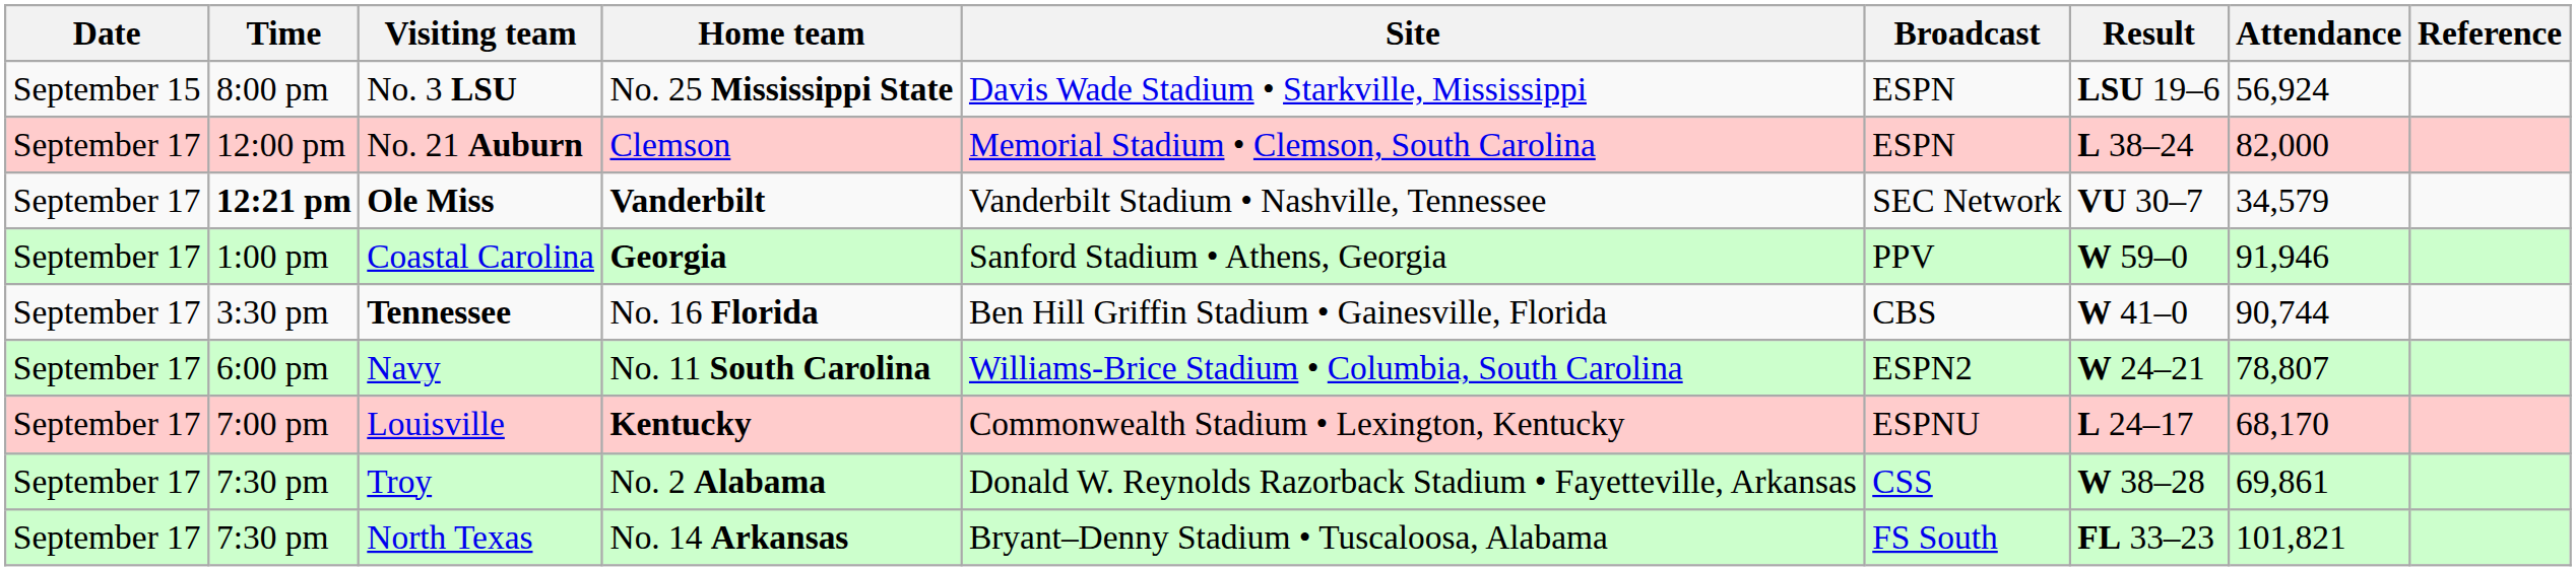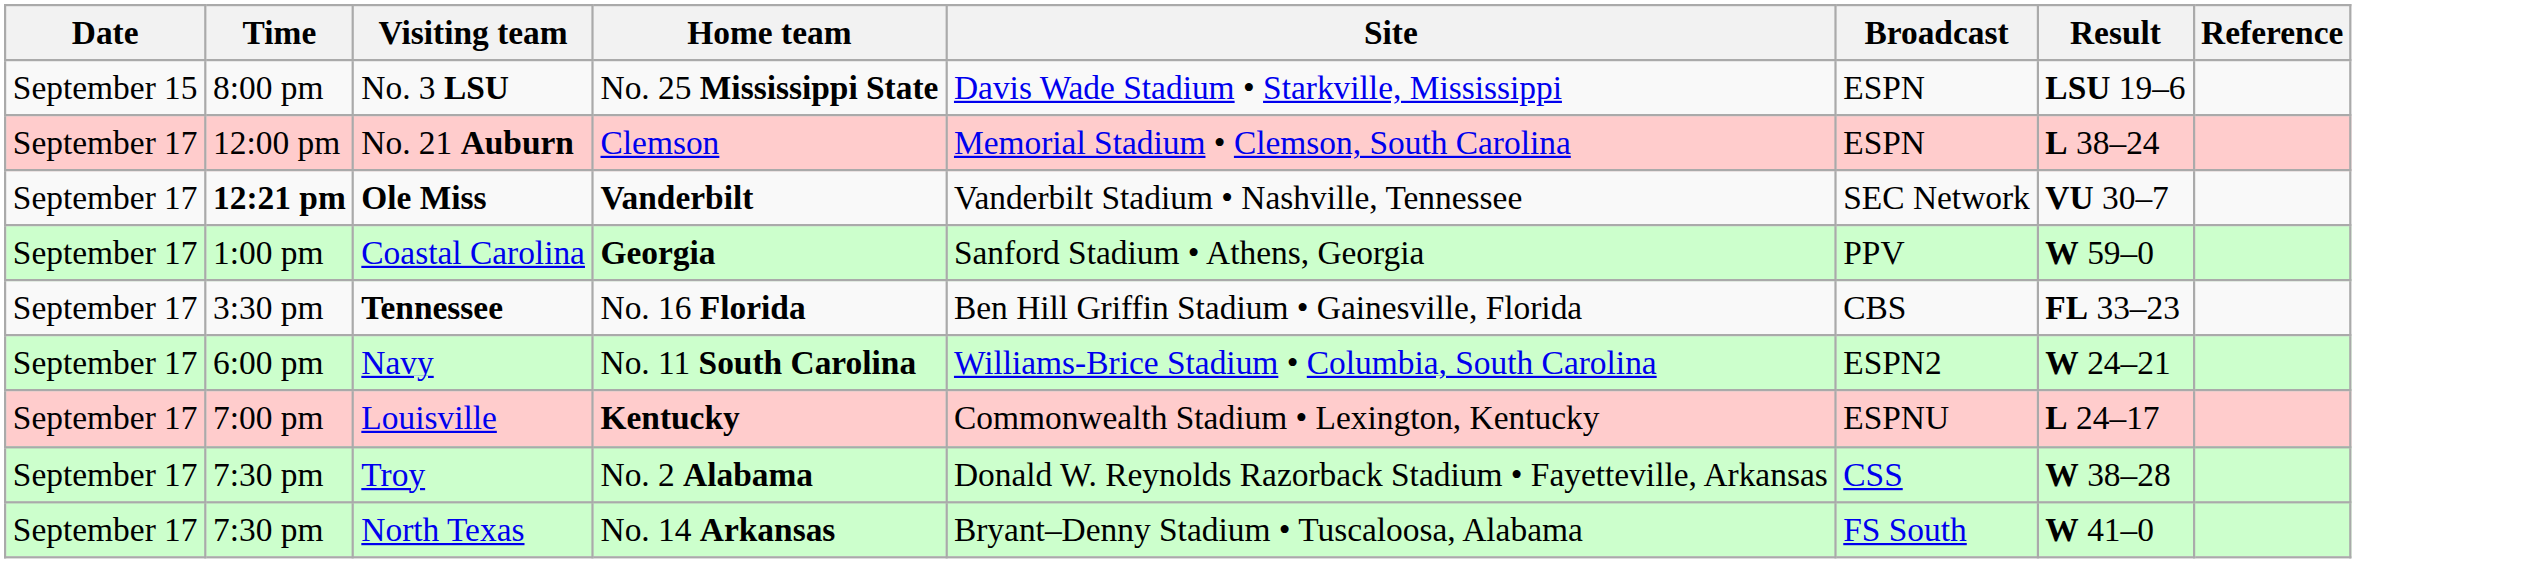 <table class="wikitable" style="font-size:95%;">
 <tr>
 <th>Date</th>
 <th>Time</th>
 <th>Visiting team</th>
 <th>Home team</th>
 <th>Site</th>
 <th>Broadcast</th>
 <th>Result</th>
-<th>Attendance</th>
 <th class="unsortable">Reference</th>
 </tr>
 <tr bgcolor=>
 <td>September 15</td>
 <td>8:00 pm</td>
 <td>No. 3 <strong>LSU</strong></td>
 <td>No. 25 <strong>Mississippi State</strong></td>
 <td><a href='#'>Davis Wade Stadium</a> • <a href='#'>Starkville, Mississippi</a></td>
 <td>ESPN</td>
 <td><strong>LSU</strong> 19–6</td>
-<td>56,924</td>
 <td align="center"></td>
 </tr>
 <tr bgcolor=ffcccc>
 <td>September 17</td>
 <td>12:00 pm</td>
 <td>No. 21 <strong>Auburn</strong></td>
 <td><a href='#'>Clemson</a></td>
 <td><a href='#'>Memorial Stadium</a> • <a href='#'>Clemson, South Carolina</a></td>
 <td>ESPN</td>
 <td><strong>L</strong> 38–24</td>
-<td>82,000</td>
 <td align="center"></td>
 </tr>
 <tr bgcolor=>
 <td>September 17</td>
 <td><strong>12:21 pm</strong></td>
 <td><strong>Ole Miss</strong></td>
 <td><strong>Vanderbilt</strong></td>
 <td>Vanderbilt Stadium • Nashville, Tennessee</td>
 <td>SEC Network</td>
 <td><strong>VU</strong> 30–7</td>
-<td>34,579</td>
 <td align="center"></td>
 </tr>
 <tr bgcolor=ccffcc>
 <td>September 17</td>
 <td>1:00 pm</td>
 <td><a href='#'>Coastal Carolina</a></td>
 <td><strong>Georgia</strong></td>
 <td>Sanford Stadium • Athens, Georgia</td>
 <td>PPV</td>
 <td><strong>W</strong> 59–0</td>
-<td>91,946</td>
 <td align="center"></td>
 </tr>
 <tr bgcolor=>
 <td>September 17</td>
 <td>3:30 pm</td>
 <td><strong>Tennessee</strong></td>
 <td>No. 16 <strong>Florida</strong></td>
 <td>Ben Hill Griffin Stadium • Gainesville, Florida</td>
 <td>CBS</td>
-<td><strong>W</strong> 41–0</td>
-<td>90,744</td>
+<td><strong>FL</strong> 33–23</td>
 <td align="center"></td>
 </tr>
 <tr bgcolor=ccffcc>
 <td>September 17</td>
 <td>6:00 pm</td>
 <td><a href='#'>Navy</a></td>
 <td>No. 11 <strong>South Carolina</strong></td>
 <td><a href='#'>Williams-Brice Stadium</a> • <a href='#'>Columbia, South Carolina</a></td>
 <td>ESPN2</td>
 <td><strong>W</strong> 24–21</td>
-<td>78,807</td>
 <td align="center"></td>
 </tr>
 <tr bgcolor=ffcccc>
 <td>September 17</td>
 <td>7:00 pm</td>
 <td><a href='#'>Louisville</a></td>
 <td><strong>Kentucky</strong></td>
 <td>Commonwealth Stadium • Lexington, Kentucky</td>
 <td>ESPNU</td>
 <td><strong>L</strong> 24–17</td>
-<td>68,170</td>
 <td align="center"></td>
 </tr>
 <tr bgcolor=ccffcc>
 <td>September 17</td>
 <td>7:30 pm</td>
 <td><a href='#'>Troy</a></td>
 <td>No. 2 <strong>Alabama</strong></td>
 <td>Donald W. Reynolds Razorback Stadium • Fayetteville, Arkansas</td>
 <td><a href='#'>CSS</a></td>
 <td><strong>W</strong> 38–28</td>
-<td>69,861</td>
 <td align="center"></td>
 </tr>
 <tr bgcolor=ccffcc>
 <td>September 17</td>
 <td>7:30 pm</td>
 <td><a href='#'>North Texas</a></td>
 <td>No. 14 <strong>Arkansas</strong></td>
 <td>Bryant–Denny Stadium • Tuscaloosa, Alabama</td>
 <td><a href='#'>FS South</a></td>
-<td><strong>FL</strong> 33–23</td>
-<td>101,821</td>
+<td><strong>W</strong> 41–0</td>
 <td align="center"></td>
 </tr>
 </table>
